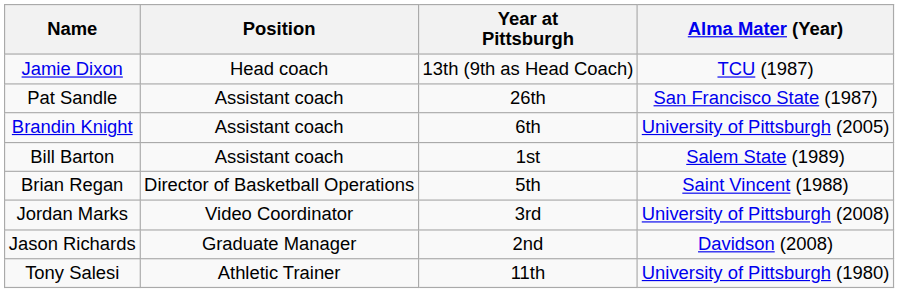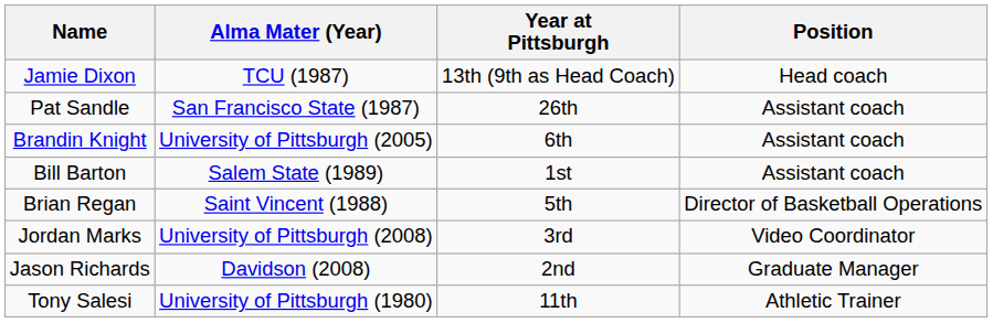 <table class="wikitable">
 <tr>
 <th>Name</th>
+<th><a href='#'>Alma Mater</a> (Year)</th>
+<th>Year at <br> Pittsburgh</th>
 <th>Position</th>
-<th>Year at <br> Pittsburgh</th>
-<th><a href='#'>Alma Mater</a> (Year)</th>
 </tr>
 <tr align="center">
 <td><a href='#'>Jamie Dixon</a></td>
+<td><a href='#'>TCU</a> (1987)</td>
+<td>13th (9th as Head Coach)</td>
 <td>Head coach</td>
-<td>13th (9th as Head Coach)</td>
-<td><a href='#'>TCU</a> (1987)</td>
 </tr>
 <tr align="center">
 <td>Pat Sandle</td>
+<td><a href='#'>San Francisco State</a> (1987)</td>
+<td>26th</td>
 <td>Assistant coach</td>
-<td>26th</td>
-<td><a href='#'>San Francisco State</a> (1987)</td>
 </tr>
 <tr align="center">
 <td><a href='#'>Brandin Knight</a></td>
+<td><a href='#'>University of Pittsburgh</a> (2005)</td>
+<td>6th</td>
 <td>Assistant coach</td>
-<td>6th</td>
-<td><a href='#'>University of Pittsburgh</a> (2005)</td>
 </tr>
 <tr align="center">
 <td>Bill Barton</td>
+<td><a href='#'>Salem State</a> (1989)</td>
+<td>1st</td>
 <td>Assistant coach</td>
-<td>1st</td>
-<td><a href='#'>Salem State</a> (1989)</td>
 </tr>
 <tr align="center">
 <td>Brian Regan</td>
+<td><a href='#'>Saint Vincent</a> (1988)</td>
+<td>5th</td>
 <td>Director of Basketball Operations</td>
-<td>5th</td>
-<td><a href='#'>Saint Vincent</a> (1988)</td>
 </tr>
 <tr align="center">
 <td>Jordan Marks</td>
+<td><a href='#'>University of Pittsburgh</a> (2008)</td>
+<td>3rd</td>
 <td>Video Coordinator</td>
-<td>3rd</td>
-<td><a href='#'>University of Pittsburgh</a> (2008)</td>
 </tr>
 <tr align="center">
 <td>Jason Richards</td>
+<td><a href='#'>Davidson</a> (2008)</td>
+<td>2nd</td>
 <td>Graduate Manager</td>
-<td>2nd</td>
-<td><a href='#'>Davidson</a> (2008)</td>
 </tr>
 <tr align="center">
 <td>Tony Salesi</td>
+<td><a href='#'>University of Pittsburgh</a> (1980)</td>
+<td>11th</td>
 <td>Athletic Trainer</td>
-<td>11th</td>
-<td><a href='#'>University of Pittsburgh</a> (1980)</td>
 </tr>
 </table>
